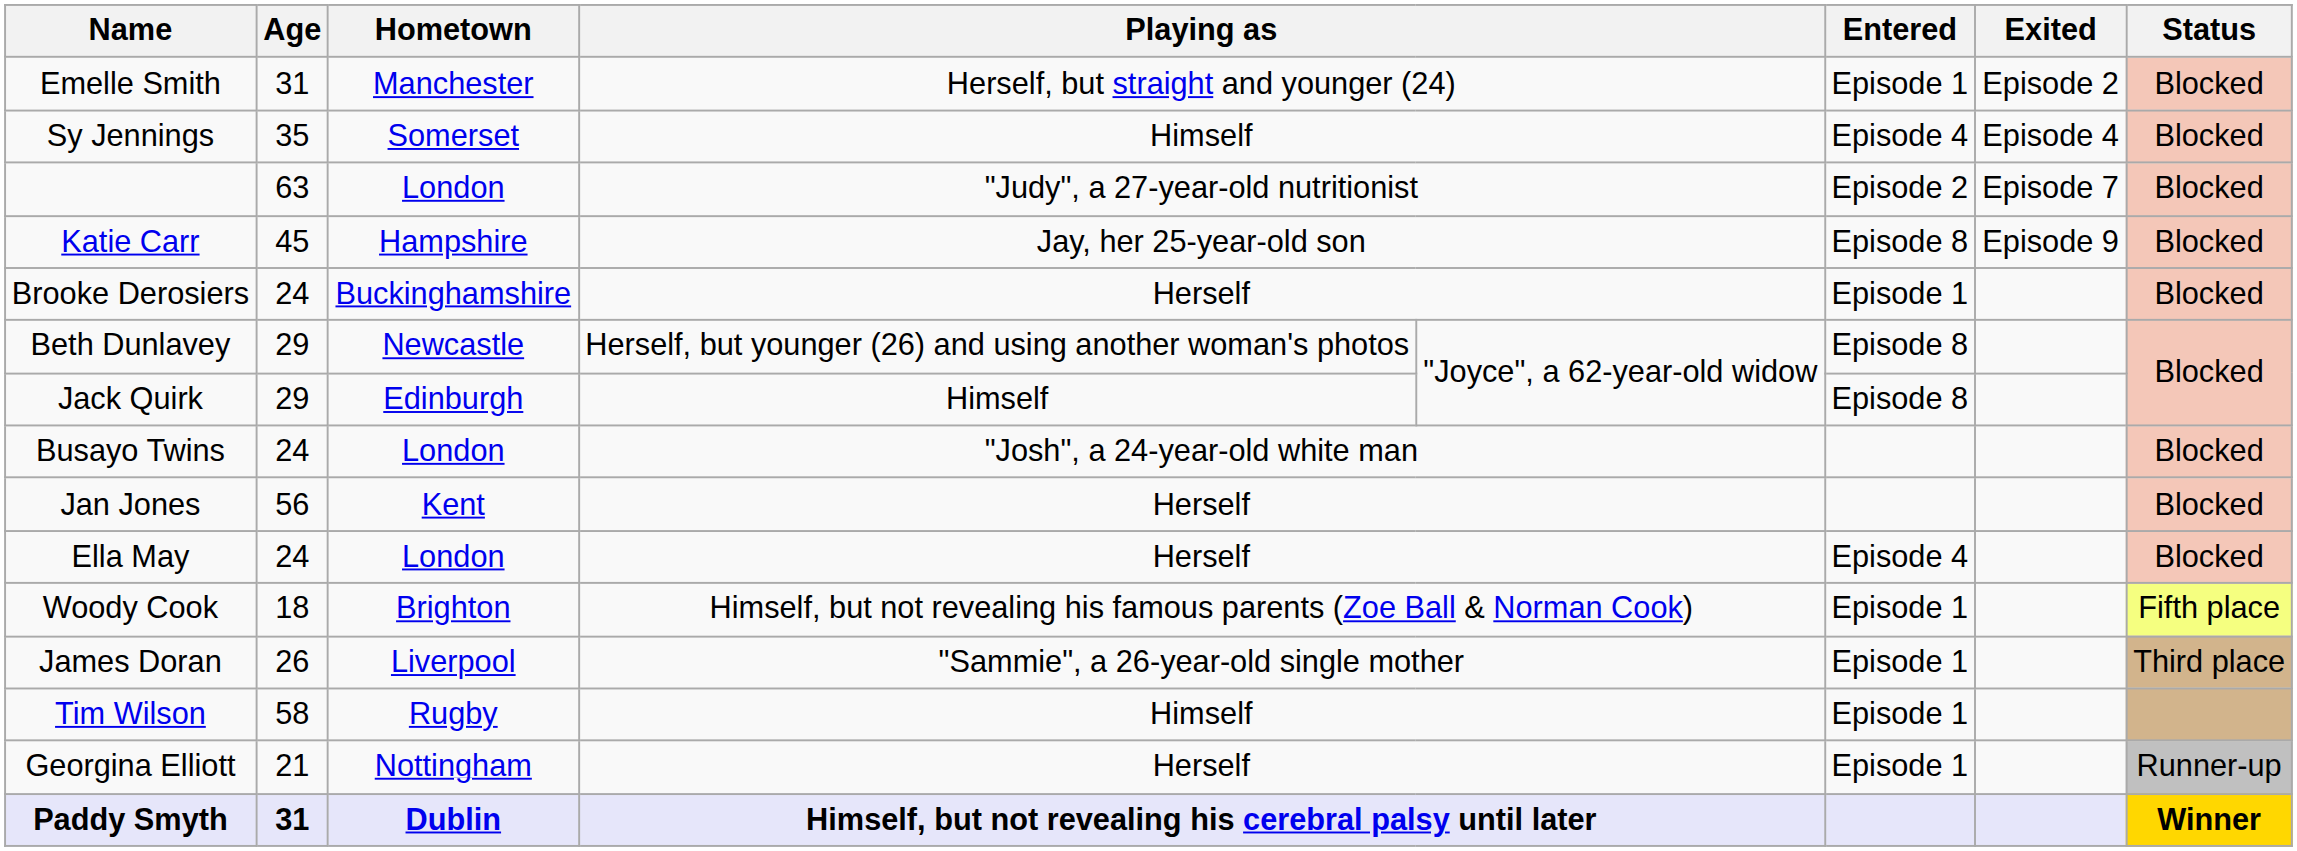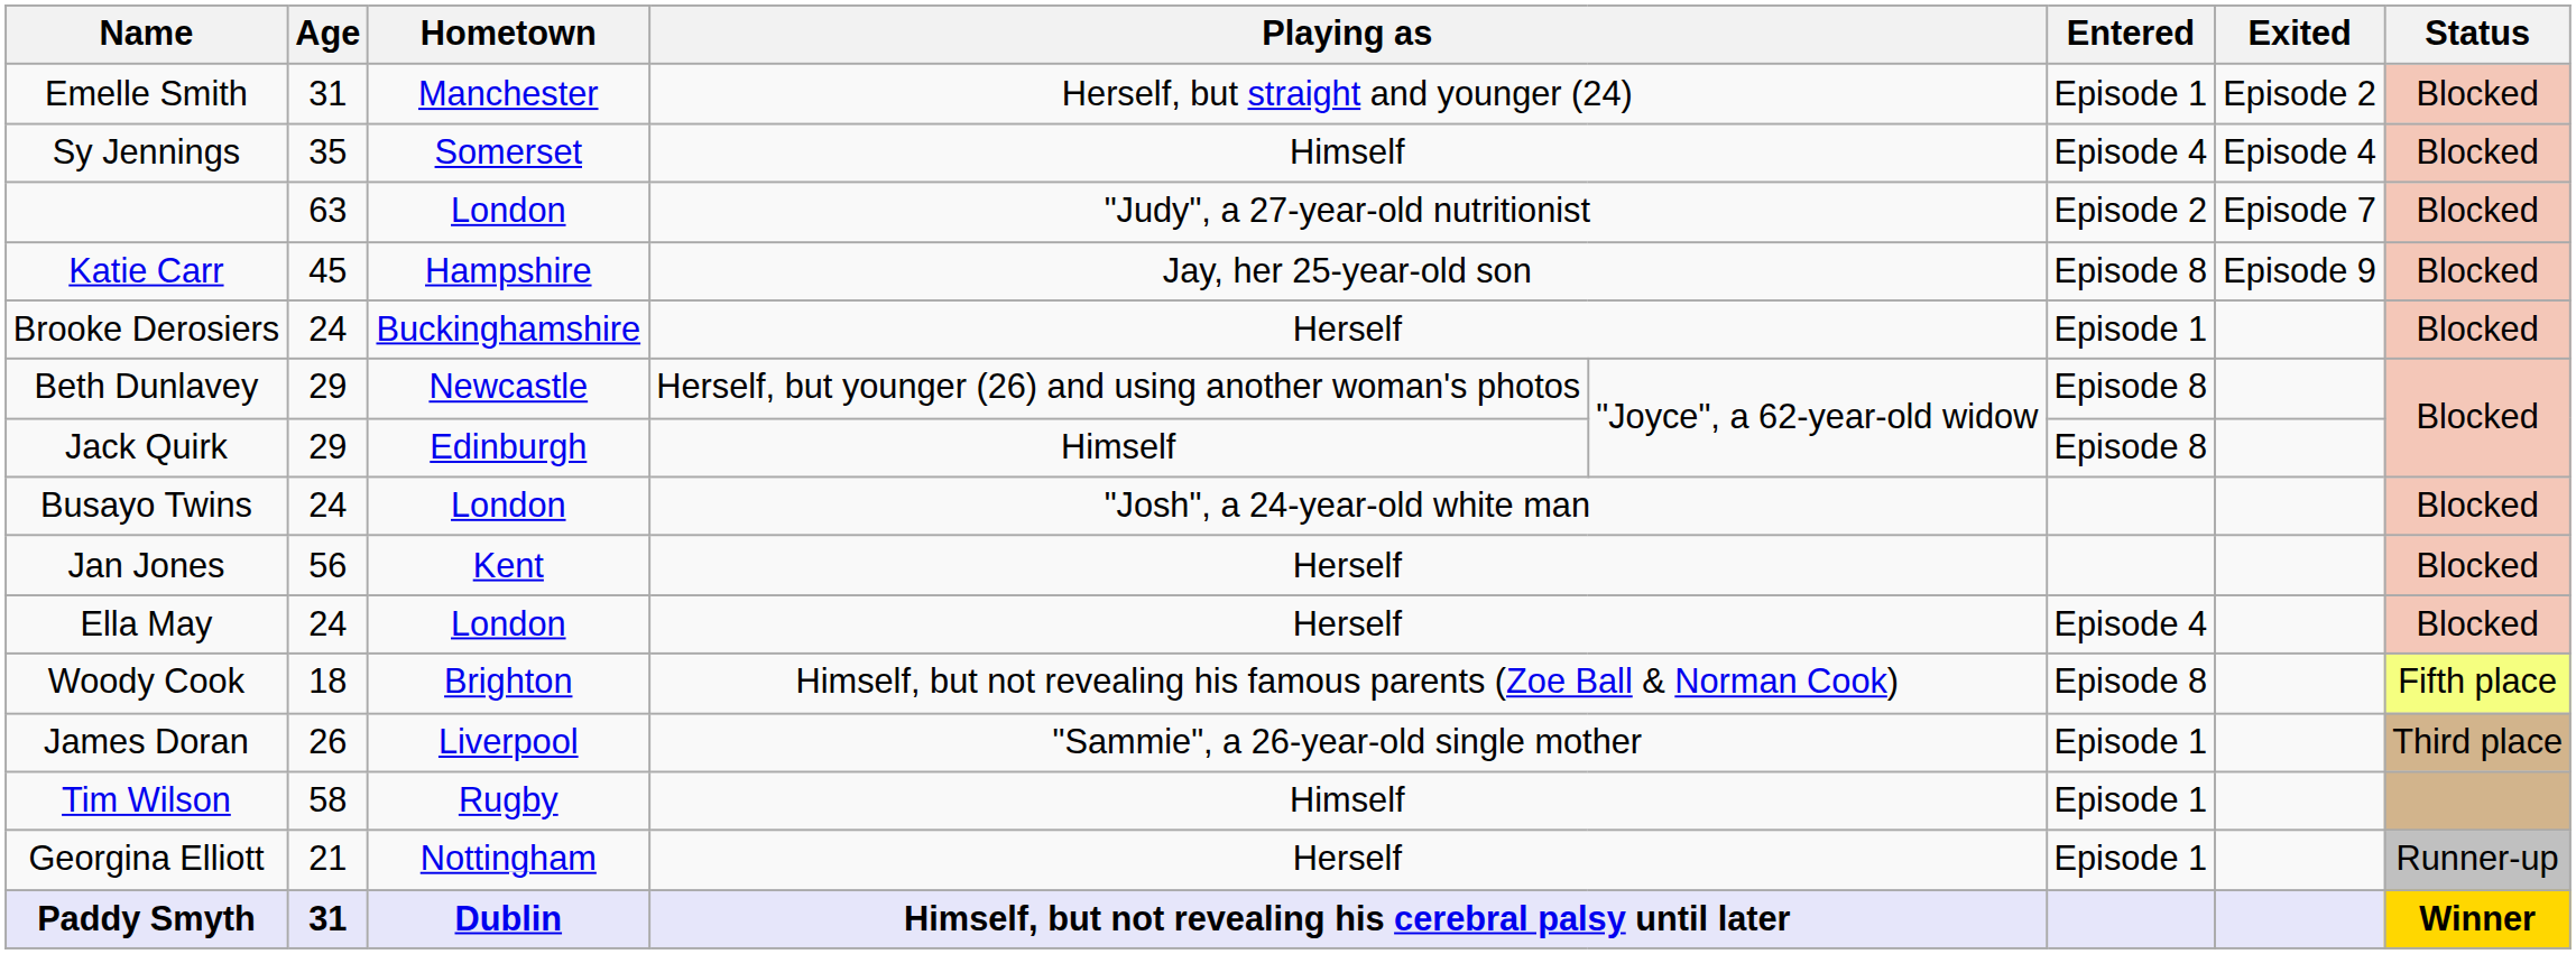 <table class="wikitable sortable" style="text-align:center; line-height:20px; width:auto; margin:auto;" >
 <tr>
 <th>Name</th>
 <th>Age</th>
 <th>Hometown</th>
 <th colspan="2">Playing as</th>
 <th>Entered</th>
 <th>Exited</th>
 <th>Status</th>
 </tr>
 <tr>
 <td>Emelle Smith</td>
 <td>31</td>
 <td><a href='#'>Manchester</a></td>
 <td colspan="2">Herself, but <a href='#'>straight</a> and younger (24)</td>
 <td>Episode 1</td>
 <td>Episode 2</td>
 <td style="background:#f4c7b8;">Blocked</td>
 </tr>
 <tr>
 <td>Sy Jennings</td>
 <td>35</td>
 <td><a href='#'>Somerset</a></td>
 <td colspan="2">Himself</td>
 <td>Episode 4</td>
 <td>Episode 4</td>
 <td style="background:#f4c7b8;">Blocked</td>
 </tr>
 <tr>
 <td></td>
 <td>63</td>
 <td><a href='#'>London</a></td>
 <td colspan="2">"Judy", a 27-year-old nutritionist</td>
 <td>Episode 2</td>
 <td>Episode 7</td>
 <td style="background:#f4c7b8;">Blocked</td>
 </tr>
 <tr>
 <td><a href='#'>Katie Carr</a></td>
 <td>45</td>
 <td><a href='#'>Hampshire</a></td>
 <td colspan="2">Jay, her 25-year-old son</td>
 <td>Episode 8</td>
 <td>Episode 9</td>
 <td style="background:#f4c7b8;">Blocked</td>
 </tr>
 <tr>
 <td>Brooke Derosiers</td>
 <td>24</td>
 <td><a href='#'>Buckinghamshire</a></td>
 <td colspan="2">Herself</td>
 <td>Episode 1</td>
 <td></td>
 <td style=background:#f4c7b8>Blocked</td>
 </tr>
 <tr>
 <td>Beth Dunlavey</td>
 <td>29</td>
 <td><a href='#'>Newcastle</a></td>
 <td>Herself, but younger (26) and using another woman's photos</td>
 <td rowspan="2">"Joyce", a 62-year-old widow</td>
 <td>Episode 8</td>
 <td></td>
 <td rowspan="2" style=background:#f4c7b8>Blocked</td>
 </tr>
 <tr>
 <td>Jack Quirk</td>
 <td>29</td>
 <td><a href='#'>Edinburgh</a></td>
 <td>Himself</td>
 <td>Episode 8</td>
 <td></td>
 </tr>
 <tr>
 <td>Busayo Twins</td>
 <td>24</td>
 <td><a href='#'>London</a></td>
 <td colspan="2">"Josh", a 24-year-old white man</td>
 <td></td>
 <td></td>
 <td style=background:#f4c7b8>Blocked</td>
 </tr>
 <tr>
 <td>Jan Jones</td>
 <td>56</td>
 <td><a href='#'>Kent</a></td>
 <td colspan="2">Herself</td>
 <td></td>
 <td></td>
 <td style=background:#f4c7b8>Blocked</td>
 </tr>
 <tr>
 <td>Ella May</td>
 <td>24</td>
 <td><a href='#'>London</a></td>
 <td colspan="2">Herself</td>
 <td>Episode 4</td>
 <td></td>
 <td style="background:#f4c7b8;">Blocked</td>
 </tr>
 <tr>
 <td>Woody Cook</td>
 <td>18</td>
 <td><a href='#'>Brighton</a></td>
 <td colspan="2">Himself, but not revealing his famous parents (<a href='#'>Zoe Ball</a> & <a href='#'>Norman Cook</a>)</td>
-<td>Episode 1</td>
+<td>Episode 8</td>
 <td></td>
 <td style="background:#F5FF80;">Fifth place</td>
 </tr>
 <tr>
 <td>James Doran</td>
 <td>26</td>
 <td><a href='#'>Liverpool</a></td>
 <td colspan="2">"Sammie", a 26-year-old single mother</td>
 <td>Episode 1</td>
 <td></td>
 <td style="background:tan;">Third place</td>
 </tr>
 <tr>
 <td><a href='#'>Tim Wilson</a></td>
 <td>58</td>
 <td><a href='#'>Rugby</a></td>
 <td colspan="2">Himself</td>
 <td>Episode 1</td>
 <td></td>
 <td style="background:tan;"></td>
 </tr>
 <tr>
 <td>Georgina Elliott</td>
 <td>21</td>
 <td><a href='#'>Nottingham</a></td>
 <td colspan="2">Herself</td>
 <td>Episode 1</td>
 <td></td>
 <td style="background:silver;">Runner-up</td>
 </tr>
 <tr style="background:lavender;">
 <td><strong>Paddy Smyth</strong></td>
 <td><strong>31</strong></td>
 <td><strong><a href='#'>Dublin</a></strong></td>
 <td colspan="2"><strong>Himself, but not revealing his <a href='#'>cerebral palsy</a> until later</strong></td>
 <td><strong></strong></td>
 <td><strong></strong></td>
 <td style="background:gold;"><strong>Winner</strong></td>
 </tr>
 </table>
